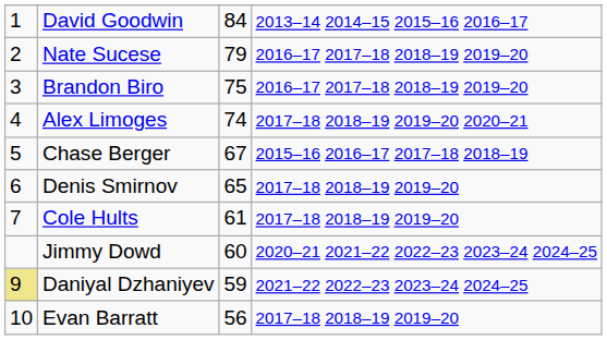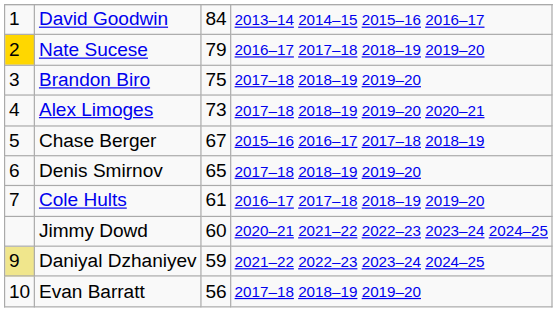 <table class="wikitable">
 <tr>
 </tr>
 <tr>
 <td>1</td>
 <td><a href='#'>David Goodwin</a></td>
 <td>84</td>
 <td style="font-size:80%;"><a href='#'>2013–14</a> <a href='#'>2014–15</a> <a href='#'>2015–16</a> <a href='#'>2016–17</a></td>
 </tr>
 <tr>
-<td>2</td>
+<td style="background: gold;">2</td>
 <td><a href='#'>Nate Sucese</a></td>
 <td>79</td>
 <td style="font-size:80%;"><a href='#'>2016–17</a> <a href='#'>2017–18</a> <a href='#'>2018–19</a> <a href='#'>2019–20</a></td>
 </tr>
 <tr>
 <td>3</td>
 <td><a href='#'>Brandon Biro</a></td>
 <td>75</td>
-<td style="font-size:80%;"><a href='#'>2016–17</a> <a href='#'>2017–18</a> <a href='#'>2018–19</a> <a href='#'>2019–20</a></td>
+<td style="font-size:80%;"><a href='#'>2017–18</a> <a href='#'>2018–19</a> <a href='#'>2019–20</a></td>
 </tr>
 <tr>
 <td>4</td>
 <td><a href='#'>Alex Limoges</a></td>
-<td>74</td>
+<td>73</td>
 <td style="font-size:80%;"><a href='#'>2017–18</a> <a href='#'>2018–19</a> <a href='#'>2019–20</a> <a href='#'>2020–21</a></td>
 </tr>
 <tr>
 <td>5</td>
 <td>Chase Berger</td>
 <td>67</td>
 <td style="font-size:80%;"><a href='#'>2015–16</a> <a href='#'>2016–17</a> <a href='#'>2017–18</a> <a href='#'>2018–19</a></td>
 </tr>
 <tr>
 <td>6</td>
 <td>Denis Smirnov</td>
 <td>65</td>
 <td style="font-size:80%;"><a href='#'>2017–18</a> <a href='#'>2018–19</a> <a href='#'>2019–20</a></td>
 </tr>
 <tr>
 <td>7</td>
 <td><a href='#'>Cole Hults</a></td>
 <td>61</td>
-<td style="font-size:80%;"><a href='#'>2017–18</a> <a href='#'>2018–19</a> <a href='#'>2019–20</a></td>
+<td style="font-size:80%;"><a href='#'>2016–17</a> <a href='#'>2017–18</a> <a href='#'>2018–19</a> <a href='#'>2019–20</a></td>
 </tr>
 <tr>
 <td></td>
 <td>Jimmy Dowd</td>
 <td>60</td>
 <td style="font-size:80%;"><a href='#'>2020–21</a> <a href='#'>2021–22</a> <a href='#'>2022–23</a> <a href='#'>2023–24</a> <a href='#'>2024–25</a></td>
 </tr>
 <tr>
 <td style="background: khaki;">9</td>
 <td>Daniyal Dzhaniyev</td>
 <td>59</td>
 <td style="font-size:80%;"><a href='#'>2021–22</a> <a href='#'>2022–23</a> <a href='#'>2023–24</a> <a href='#'>2024–25</a></td>
 </tr>
 <tr>
 <td>10</td>
 <td>Evan Barratt</td>
 <td>56</td>
 <td style="font-size:80%;"><a href='#'>2017–18</a> <a href='#'>2018–19</a> <a href='#'>2019–20</a></td>
 </tr>
 </table>
